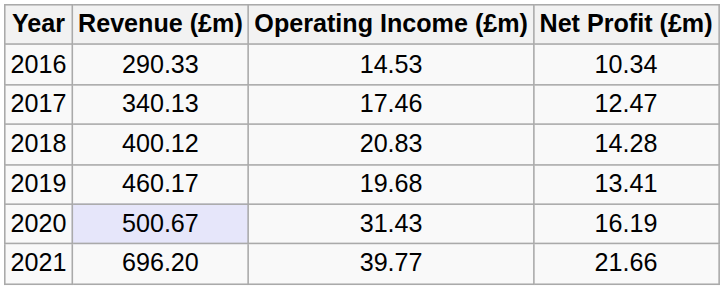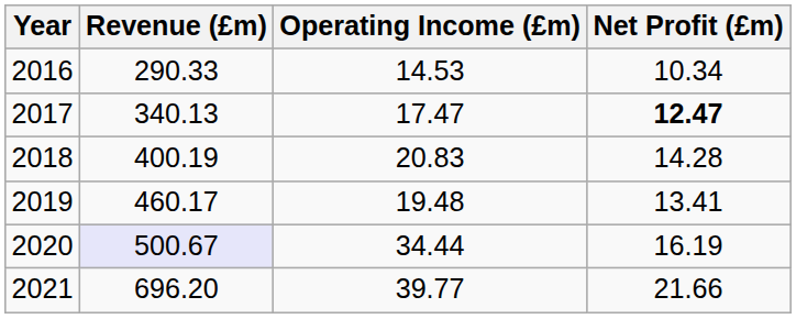 <table class="wikitable" style="text-align: center;">
 <tr>
 <th>Year</th>
 <th>Revenue (£m)</th>
 <th>Operating Income (£m)</th>
 <th>Net Profit (£m)</th>
 </tr>
 <tr>
 <td>2016</td>
 <td>290.33</td>
 <td>14.53</td>
 <td>10.34</td>
 </tr>
 <tr>
 <td>2017</td>
 <td>340.13</td>
-<td>17.46</td>
-<td>12.47</td>
+<td>17.47</td>
+<td><strong>12.47</strong></td>
 </tr>
 <tr>
 <td>2018</td>
-<td>400.12</td>
+<td>400.19</td>
 <td>20.83</td>
 <td>14.28</td>
 </tr>
 <tr>
 <td>2019</td>
 <td>460.17</td>
-<td>19.68</td>
+<td>19.48</td>
 <td>13.41</td>
 </tr>
 <tr>
 <td>2020</td>
 <td style="background: lavender;">500.67</td>
-<td>31.43</td>
+<td>34.44</td>
 <td>16.19</td>
 </tr>
 <tr>
 <td>2021</td>
 <td>696.20</td>
 <td>39.77</td>
 <td>21.66</td>
 </tr>
 </table>
